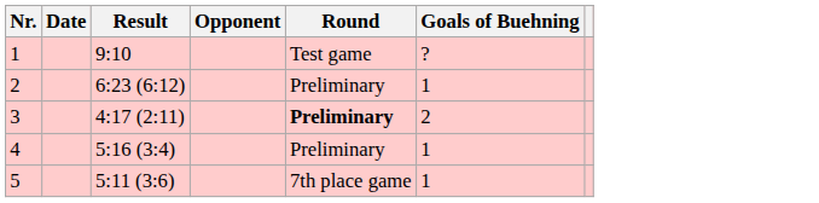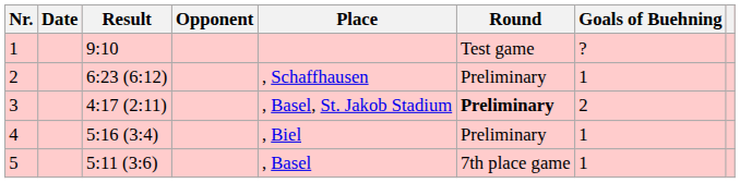 <table class="wikitable sortable" style="background-color:#FFCCCC">
 <tr>
 <th>Nr.</th>
 <th>Date</th>
 <th>Result</th>
 <th>Opponent</th>
+<th>Place</th>
 <th>Round</th>
 <th>Goals of Buehning</th>
 <th></th>
 </tr>
 <tr>
 <td>1</td>
 <td></td>
 <td>9:10</td>
+<td></td>
 <td></td>
 <td>Test game</td>
 <td>?</td>
 <td></td>
 </tr>
 <tr>
 <td>2</td>
 <td></td>
 <td>6:23 (6:12)</td>
 <td></td>
+<td>, <a href='#'>Schaffhausen</a></td>
 <td>Preliminary</td>
 <td>1</td>
 <td></td>
 </tr>
 <tr>
 <td>3</td>
 <td></td>
 <td>4:17 (2:11)</td>
 <td></td>
+<td>, <a href='#'>Basel</a>, <a href='#'>St. Jakob Stadium</a></td>
 <td><strong>Preliminary</strong></td>
 <td>2</td>
 <td></td>
 </tr>
 <tr>
 <td>4</td>
 <td></td>
 <td>5:16 (3:4)</td>
 <td></td>
+<td>, <a href='#'>Biel</a></td>
 <td>Preliminary</td>
 <td>1</td>
 <td></td>
 </tr>
 <tr>
 <td>5</td>
 <td></td>
 <td>5:11 (3:6)</td>
 <td></td>
+<td>, <a href='#'>Basel</a></td>
 <td>7th place game</td>
 <td>1</td>
 <td></td>
 </tr>
 </table>
